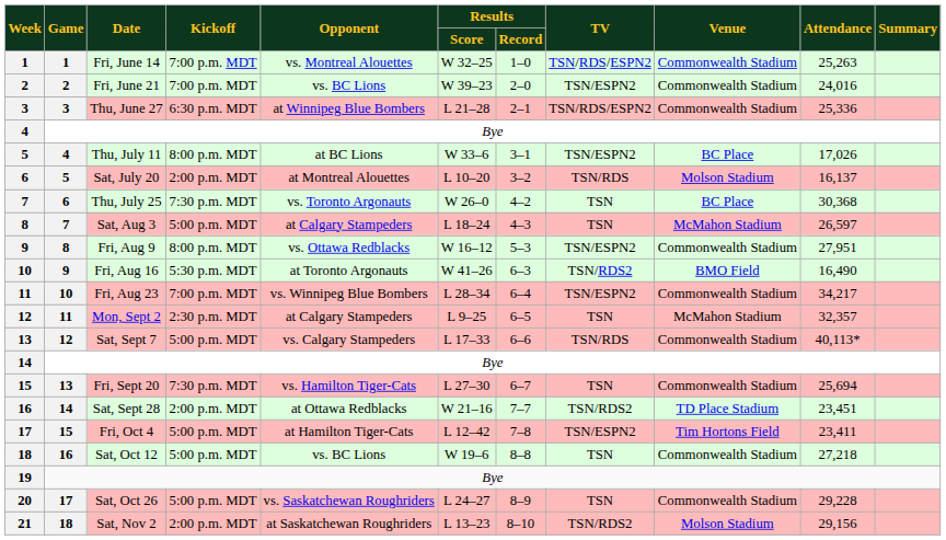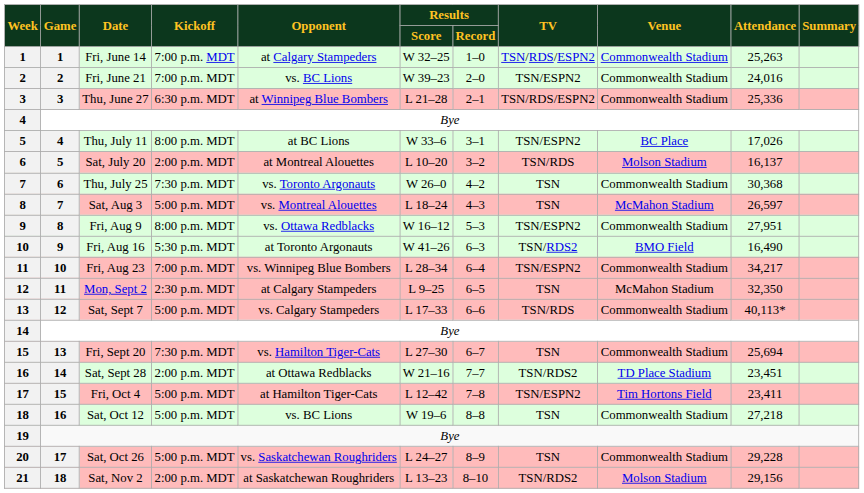 <table class="wikitable" style="font-size: 95%;">
 <tr>
 <th style="background:#0C371D;color:#ffc322;" rowspan=2>Week</th>
 <th style="background:#0C371D;color:#ffc322;" rowspan=2>Game</th>
 <th style="background:#0C371D;color:#ffc322;" rowspan=2>Date</th>
 <th style="background:#0C371D;color:#ffc322;" rowspan=2>Kickoff</th>
 <th style="background:#0C371D;color:#ffc322;" rowspan=2>Opponent</th>
 <th style="background:#0C371D;color:#ffc322;" colspan=2>Results</th>
 <th style="background:#0C371D;color:#ffc322;" rowspan=2>TV</th>
 <th style="background:#0C371D;color:#ffc322;" rowspan=2>Venue</th>
 <th style="background:#0C371D;color:#ffc322;" rowspan=2>Attendance</th>
 <th style="background:#0C371D;color:#ffc322;" rowspan=2>Summary</th>
 </tr>
 <tr>
 <th style="background:#0C371D;color:#ffc322;">Score</th>
 <th style="background:#0C371D;color:#ffc322;">Record</th>
 </tr>
 <tr align="center" bgcolor="ddffdd">
 <th align="center"><strong>1</strong></th>
 <th align="center"><strong>1</strong></th>
 <td align="center">Fri, June 14</td>
 <td align="center">7:00 p.m. <a href='#'>MDT</a></td>
-<td align="center">vs. <a href='#'>Montreal Alouettes</a></td>
+<td align="center">at <a href='#'>Calgary Stampeders</a></td>
 <td align="center">W 32–25</td>
 <td align="center">1–0</td>
 <td align="center"><a href='#'>TSN</a>/<a href='#'>RDS</a>/<a href='#'>ESPN2</a></td>
 <td align="center"><a href='#'>Commonwealth Stadium</a></td>
 <td align="center">25,263</td>
 <td align="center"></td>
 </tr>
 <tr align="center" bgcolor="ddffdd">
 <th align="center"><strong>2</strong></th>
 <th align="center"><strong>2</strong></th>
 <td align="center">Fri, June 21</td>
 <td align="center">7:00 p.m. MDT</td>
 <td align="center">vs. <a href='#'>BC Lions</a></td>
 <td align="center">W 39–23</td>
 <td align="center">2–0</td>
 <td align="center">TSN/ESPN2</td>
 <td align="center">Commonwealth Stadium</td>
 <td align="center">24,016</td>
 <td align="center"></td>
 </tr>
 <tr align="center" bgcolor="ffbbbb">
 <th align="center"><strong>3</strong></th>
 <th align="center"><strong>3</strong></th>
 <td align="center">Thu, June 27</td>
 <td align="center">6:30 p.m. MDT</td>
 <td align="center">at <a href='#'>Winnipeg Blue Bombers</a></td>
 <td align="center">L 21–28</td>
 <td align="center">2–1</td>
 <td align="center">TSN/RDS/ESPN2</td>
 <td align="center">Commonwealth Stadium</td>
 <td align="center">25,336</td>
 <td align="center"></td>
 </tr>
 <tr align="center" bgcolor="ffffff">
 <th align="center"><strong>4</strong></th>
 <td colspan=10 align="center" valign="middle"><em>Bye</em></td>
 </tr>
 <tr align="center" bgcolor="ddffdd">
 <th align="center"><strong>5</strong></th>
 <th align="center"><strong>4</strong></th>
 <td align="center">Thu, July 11</td>
 <td align="center">8:00 p.m. MDT</td>
 <td align="center">at BC Lions</td>
 <td align="center">W 33–6</td>
 <td align="center">3–1</td>
 <td align="center">TSN/ESPN2</td>
 <td align="center"><a href='#'>BC Place</a></td>
 <td align="center">17,026</td>
 <td align="center"></td>
 </tr>
 <tr align="center" bgcolor="ffbbbb">
 <th align="center"><strong>6</strong></th>
 <th align="center"><strong>5</strong></th>
 <td align="center">Sat, July 20</td>
 <td align="center">2:00 p.m. MDT</td>
 <td align="center">at Montreal Alouettes</td>
 <td align="center">L 10–20</td>
 <td align="center">3–2</td>
 <td align="center">TSN/RDS</td>
 <td align="center"><a href='#'>Molson Stadium</a></td>
 <td align="center">16,137</td>
 <td align="center"></td>
 </tr>
 <tr align="center" bgcolor="ddffdd">
 <th align="center"><strong>7</strong></th>
 <th align="center"><strong>6</strong></th>
 <td align="center">Thu, July 25</td>
 <td align="center">7:30 p.m. MDT</td>
 <td align="center">vs. <a href='#'>Toronto Argonauts</a></td>
 <td align="center">W 26–0</td>
 <td align="center">4–2</td>
 <td align="center">TSN</td>
-<td align="center"><a href='#'>BC Place</a></td>
+<td align="center">Commonwealth Stadium</td>
 <td align="center">30,368</td>
 <td align="center"></td>
 </tr>
 <tr align="center" bgcolor="ffbbbb">
 <th align="center"><strong>8</strong></th>
 <th align="center"><strong>7</strong></th>
 <td align="center">Sat, Aug 3</td>
 <td align="center">5:00 p.m. MDT</td>
-<td align="center">at <a href='#'>Calgary Stampeders</a></td>
+<td align="center">vs. <a href='#'>Montreal Alouettes</a></td>
 <td align="center">L 18–24</td>
 <td align="center">4–3</td>
 <td align="center">TSN</td>
 <td align="center"><a href='#'>McMahon Stadium</a></td>
 <td align="center">26,597</td>
 <td align="center"></td>
 </tr>
 <tr align="center" bgcolor="ddffdd">
 <th align="center"><strong>9</strong></th>
 <th align="center"><strong>8</strong></th>
 <td align="center">Fri, Aug 9</td>
 <td align="center">8:00 p.m. MDT</td>
 <td align="center">vs. <a href='#'>Ottawa Redblacks</a></td>
 <td align="center">W 16–12</td>
 <td align="center">5–3</td>
 <td align="center">TSN/ESPN2</td>
 <td align="center">Commonwealth Stadium</td>
 <td align="center">27,951</td>
 <td align="center"></td>
 </tr>
 <tr align="center" bgcolor="ddffdd">
 <th align="center"><strong>10</strong></th>
 <th align="center"><strong>9</strong></th>
 <td align="center">Fri, Aug 16</td>
 <td align="center">5:30 p.m. MDT</td>
 <td align="center">at Toronto Argonauts</td>
 <td align="center">W 41–26</td>
 <td align="center">6–3</td>
 <td align="center">TSN/<a href='#'>RDS2</a></td>
 <td align="center"><a href='#'>BMO Field</a></td>
 <td align="center">16,490</td>
 <td align="center"></td>
 </tr>
 <tr align="center" bgcolor="ffbbbb">
 <th align="center"><strong>11</strong></th>
 <th align="center"><strong>10</strong></th>
 <td align="center">Fri, Aug 23</td>
 <td align="center">7:00 p.m. MDT</td>
 <td align="center">vs. Winnipeg Blue Bombers</td>
 <td align="center">L 28–34</td>
 <td align="center">6–4</td>
 <td align="center">TSN/ESPN2</td>
 <td align="center">Commonwealth Stadium</td>
 <td align="center">34,217</td>
 <td align="center"></td>
 </tr>
 <tr align="center" bgcolor="ffbbbb">
 <th align="center"><strong>12</strong></th>
 <th align="center"><strong>11</strong></th>
 <td align="center"><a href='#'>Mon, Sept 2</a></td>
 <td align="center">2:30 p.m. MDT</td>
 <td align="center">at Calgary Stampeders</td>
 <td align="center">L 9–25</td>
 <td align="center">6–5</td>
 <td align="center">TSN</td>
 <td align="center">McMahon Stadium</td>
-<td align="center">32,357</td>
+<td align="center">32,350</td>
 <td align="center"></td>
 </tr>
 <tr align="center" bgcolor="ffbbbb">
 <th align="center"><strong>13</strong></th>
 <th align="center"><strong>12</strong></th>
 <td align="center">Sat, Sept 7</td>
 <td align="center">5:00 p.m. MDT</td>
 <td align="center">vs. Calgary Stampeders</td>
 <td align="center">L 17–33</td>
 <td align="center">6–6</td>
 <td align="center">TSN/RDS</td>
 <td align="center">Commonwealth Stadium</td>
 <td align="center">40,113*</td>
 <td align="center"></td>
 </tr>
 <tr align="center" bgcolor="ffffff">
 <th align="center"><strong>14</strong></th>
 <td colspan=10 align="center" valign="middle"><em>Bye</em></td>
 </tr>
 <tr align="center" bgcolor="ffbbbb">
 <th align="center"><strong>15</strong></th>
 <th align="center"><strong>13</strong></th>
 <td align="center">Fri, Sept 20</td>
 <td align="center">7:30 p.m. MDT</td>
 <td align="center">vs. <a href='#'>Hamilton Tiger-Cats</a></td>
 <td align="center">L 27–30</td>
 <td align="center">6–7</td>
 <td align="center">TSN</td>
 <td align="center">Commonwealth Stadium</td>
 <td align="center">25,694</td>
 <td align="center"></td>
 </tr>
 <tr align="center" bgcolor="ddffdd">
 <th align="center"><strong>16</strong></th>
 <th align="center"><strong>14</strong></th>
 <td align="center">Sat, Sept 28</td>
 <td align="center">2:00 p.m. MDT</td>
 <td align="center">at Ottawa Redblacks</td>
 <td align="center">W 21–16</td>
 <td align="center">7–7</td>
 <td align="center">TSN/RDS2</td>
 <td align="center"><a href='#'>TD Place Stadium</a></td>
 <td align="center">23,451</td>
 <td align="center"></td>
 </tr>
 <tr align="center" bgcolor="ffbbbb">
 <th align="center"><strong>17</strong></th>
 <th align="center"><strong>15</strong></th>
 <td align="center">Fri, Oct 4</td>
 <td align="center">5:00 p.m. MDT</td>
 <td align="center">at Hamilton Tiger-Cats</td>
 <td align="center">L 12–42</td>
 <td align="center">7–8</td>
 <td align="center">TSN/ESPN2</td>
 <td align="center"><a href='#'>Tim Hortons Field</a></td>
 <td align="center">23,411</td>
 <td align="center"></td>
 </tr>
 <tr align="center" bgcolor="ddffdd">
 <th align="center"><strong>18</strong></th>
 <th align="center"><strong>16</strong></th>
 <td align="center">Sat, Oct 12</td>
 <td align="center">5:00 p.m. MDT</td>
 <td align="center">vs. BC Lions</td>
 <td align="center">W 19–6</td>
 <td align="center">8–8</td>
 <td align="center">TSN</td>
 <td align="center">Commonwealth Stadium</td>
 <td align="center">27,218</td>
 <td align="center"></td>
 </tr>
 <tr style= bgcolor="ffffff">
 <th align="center"><strong>19</strong></th>
 <td colspan=10 align="center" valign="middle"><em>Bye</em></td>
 </tr>
 <tr align="center" bgcolor="ffbbbb">
 <th align="center"><strong>20</strong></th>
 <th align="center"><strong>17</strong></th>
 <td align="center">Sat, Oct 26</td>
 <td align="center">5:00 p.m. MDT</td>
 <td align="center">vs. <a href='#'>Saskatchewan Roughriders</a></td>
 <td align="center">L 24–27</td>
 <td align="center">8–9</td>
 <td align="center">TSN</td>
 <td align="center">Commonwealth Stadium</td>
 <td align="center">29,228</td>
 <td align="center"></td>
 </tr>
 <tr align="center" bgcolor="ffbbbb">
 <th align="center"><strong>21</strong></th>
 <th align="center"><strong>18</strong></th>
 <td align="center">Sat, Nov 2</td>
 <td align="center">2:00 p.m. MDT</td>
 <td align="center">at Saskatchewan Roughriders</td>
 <td align="center">L 13–23</td>
 <td align="center">8–10</td>
 <td align="center">TSN/RDS2</td>
 <td align="center"><a href='#'>Molson Stadium</a></td>
 <td align="center">29,156</td>
 <td align="center"></td>
 </tr>
 </table>
